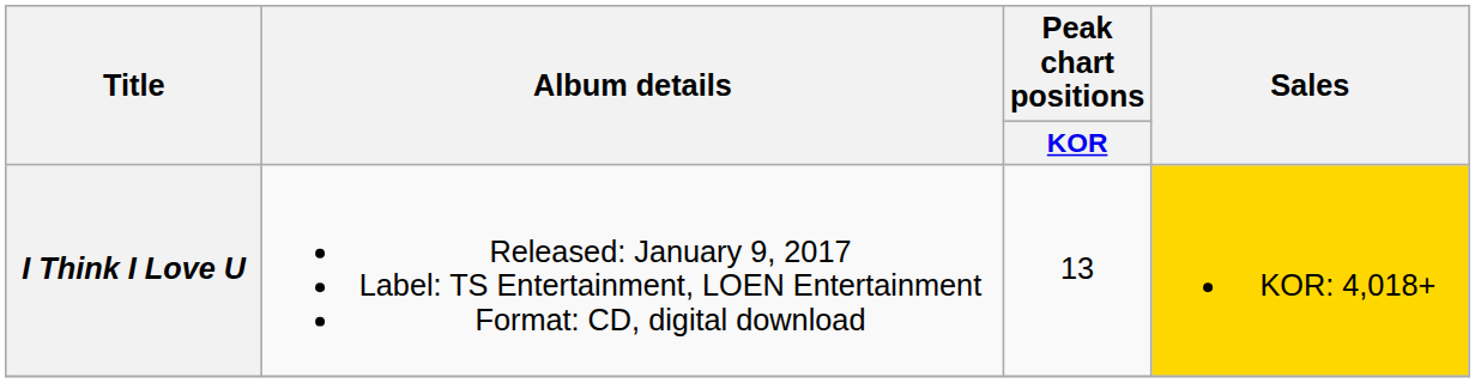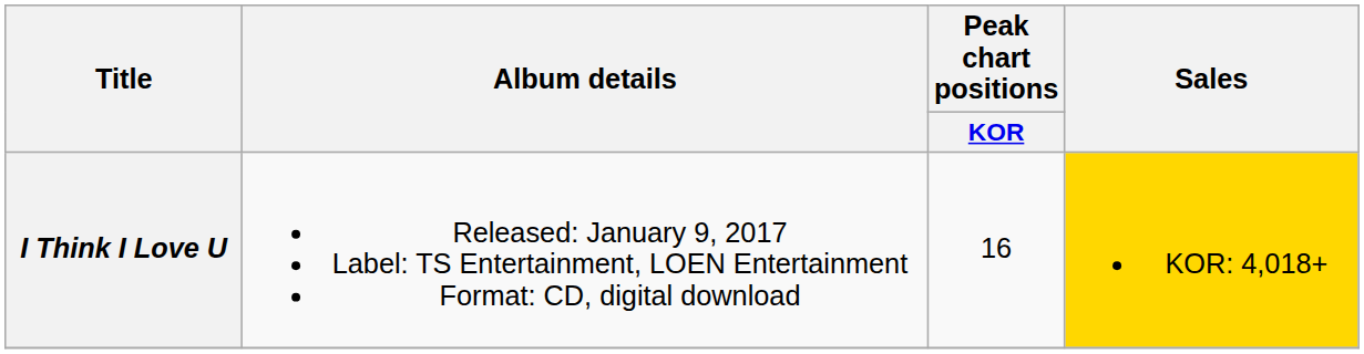 <table class="wikitable plainrowheaders" style="text-align:center;">
 <tr>
 <th rowspan="2" style="width:8em;">Title</th>
 <th rowspan="2" style="width:24em;">Album details</th>
 <th colspan="1">Peak chart positions</th>
 <th rowspan="2" style="width:10em;">Sales</th>
 </tr>
 <tr>
 <th scope="col" style="width:3em;font-size:90%;"><a href='#'>KOR</a><br></th>
 </tr>
 <tr>
 <th scope=row><em>I Think I Love U</em></th>
 <td><br><ul><li>Released: January 9, 2017</li><li>Label: TS Entertainment, LOEN Entertainment</li><li>Format: CD, digital download</li></ul></td>
-<td>13</td>
+<td>16</td>
 <td style="background: gold;"><br><ul><li>KOR: 4,018+</li></ul></td>
 </tr>
 <tr>
 </tr>
 </table>
